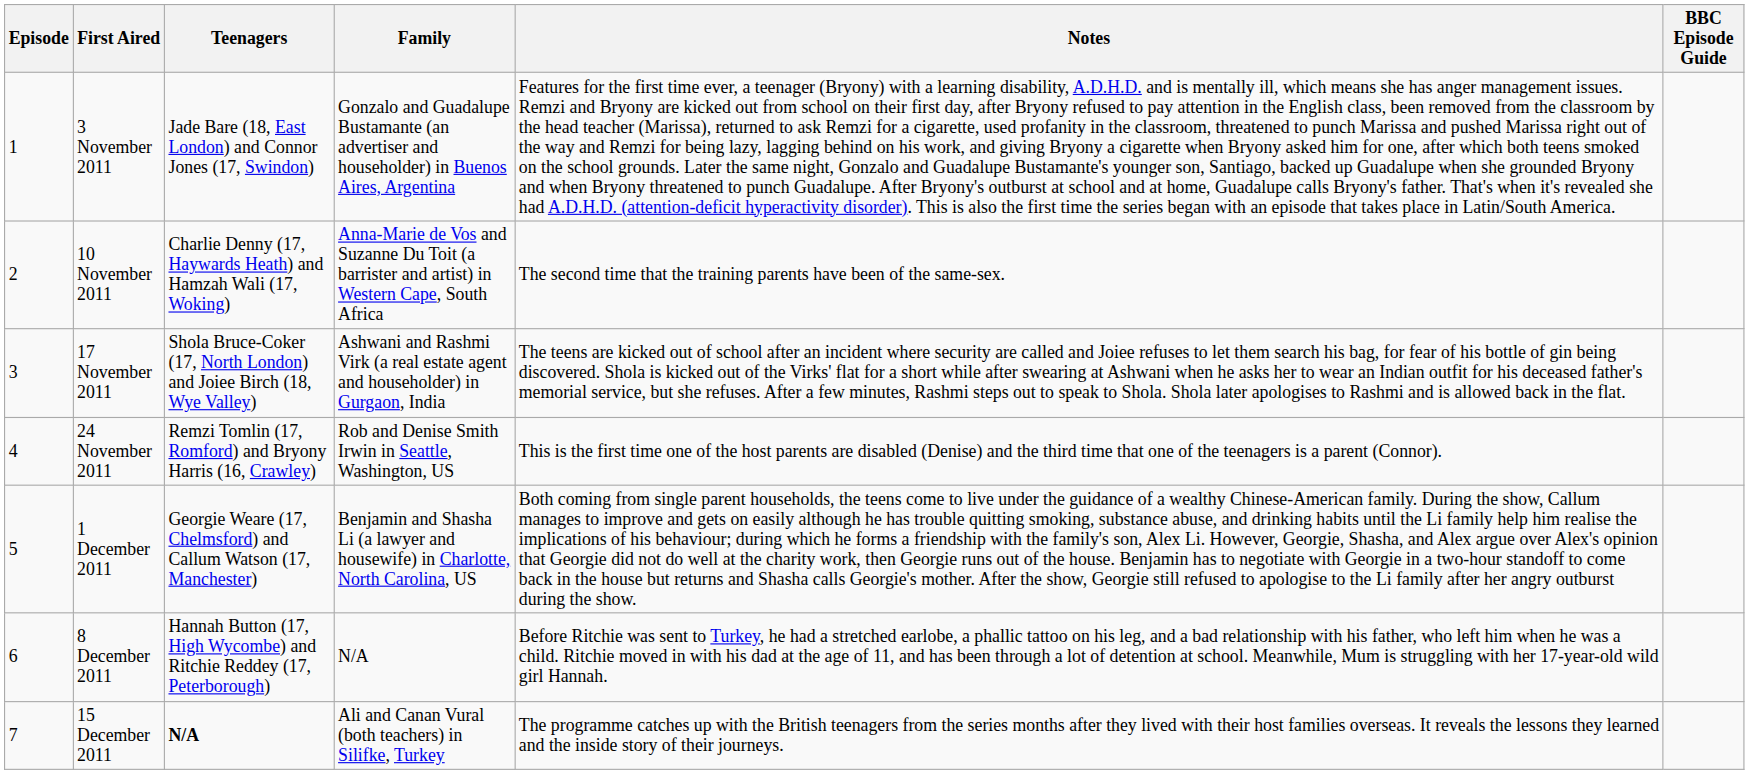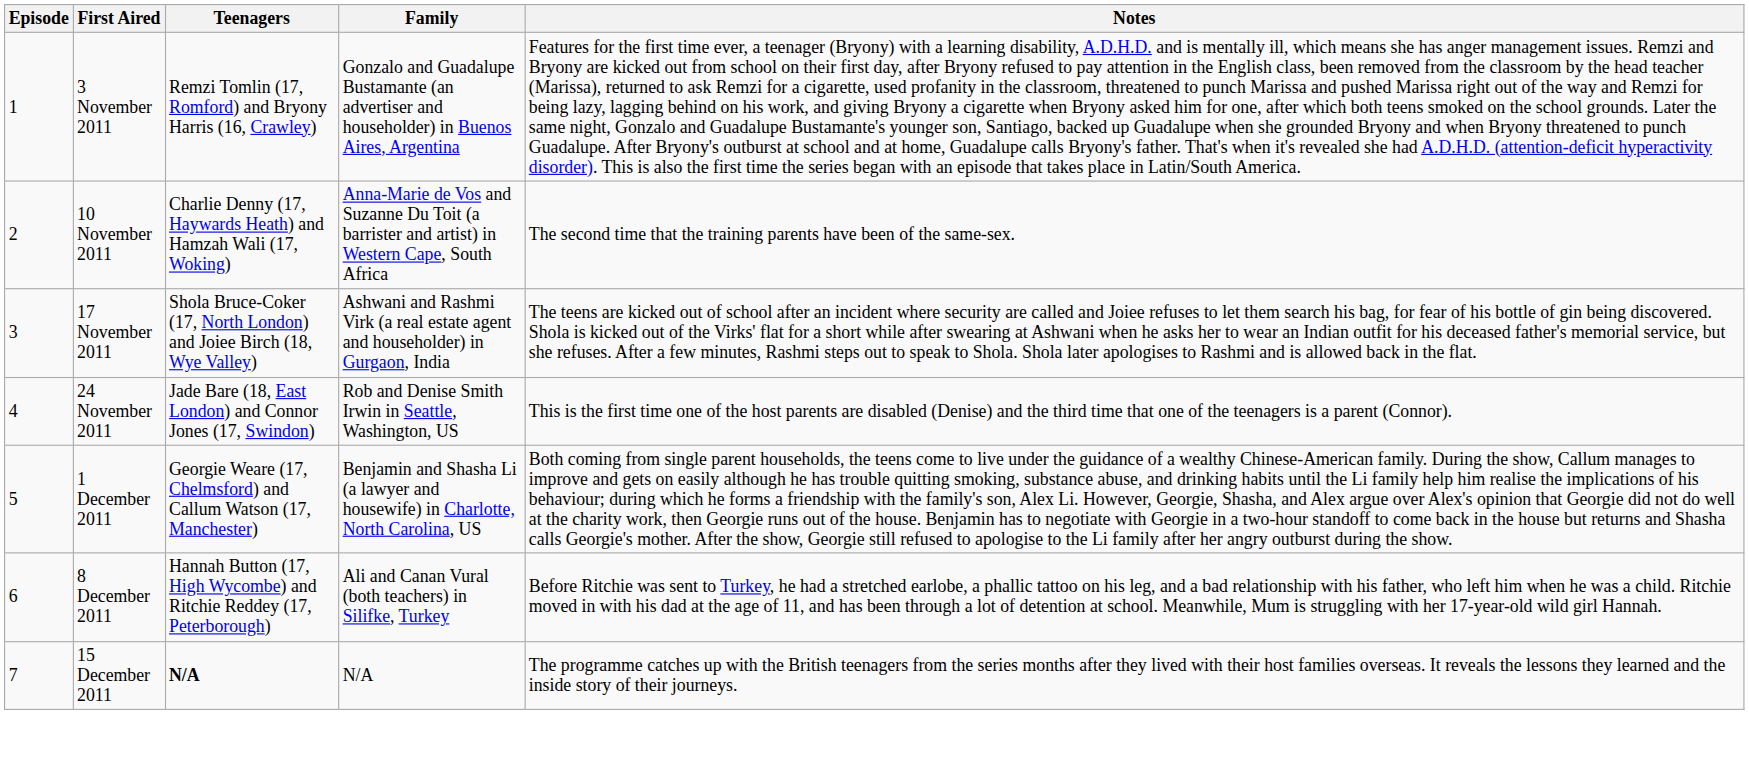 <table class=wikitable>
 <tr>
 <th>Episode</th>
 <th>First Aired</th>
 <th>Teenagers</th>
 <th>Family</th>
 <th>Notes</th>
-<th>BBC Episode Guide</th>
 </tr>
 <tr>
 <td>1</td>
 <td>3 November 2011</td>
-<td>Jade Bare (18, <a href='#'>East London</a>) and Connor Jones (17, <a href='#'>Swindon</a>)</td>
+<td>Remzi Tomlin (17, <a href='#'>Romford</a>) and Bryony Harris (16, <a href='#'>Crawley</a>)</td>
 <td>Gonzalo and Guadalupe Bustamante (an advertiser and householder) in <a href='#'>Buenos Aires, Argentina</a></td>
 <td>Features for the first time ever, a teenager (Bryony) with a learning disability, <a href='#'>A.D.H.D.</a> and is mentally ill, which means she has anger management issues. Remzi and Bryony are kicked out from school on their first day, after Bryony refused to pay attention in the English class, been removed from the classroom by the head teacher (Marissa), returned to ask Remzi for a cigarette, used profanity in the classroom, threatened to punch Marissa and pushed Marissa right out of the way and Remzi for being lazy, lagging behind on his work, and giving Bryony a cigarette when Bryony asked him for one, after which both teens smoked on the school grounds. Later the same night, Gonzalo and Guadalupe Bustamante's younger son, Santiago, backed up Guadalupe when she grounded Bryony and when Bryony threatened to punch Guadalupe. After Bryony's outburst at school and at home, Guadalupe calls Bryony's father. That's when it's revealed she had <a href='#'>A.D.H.D. (attention-deficit hyperactivity disorder)</a>. This is also the first time the series began with an episode that takes place in Latin/South America.</td>
-<td></td>
 </tr>
 <tr>
 <td>2</td>
 <td>10 November 2011</td>
 <td>Charlie Denny (17, <a href='#'>Haywards Heath</a>) and Hamzah Wali (17, <a href='#'>Woking</a>)</td>
 <td><a href='#'>Anna-Marie de Vos</a> and Suzanne Du Toit (a barrister and artist) in <a href='#'>Western Cape</a>, South Africa</td>
 <td>The second time that the training parents have been of the same-sex.</td>
-<td></td>
 </tr>
 <tr>
 <td>3</td>
 <td>17 November 2011</td>
 <td>Shola Bruce-Coker (17, <a href='#'>North London</a>) and Joiee Birch (18, <a href='#'>Wye Valley</a>)</td>
 <td>Ashwani and Rashmi Virk (a real estate agent and householder) in <a href='#'>Gurgaon</a>, India</td>
 <td>The teens are kicked out of school after an incident where security are called and Joiee refuses to let them search his bag, for fear of his bottle of gin being discovered. Shola is kicked out of the Virks' flat for a short while after swearing at Ashwani when he asks her to wear an Indian outfit for his deceased father's memorial service, but she refuses. After a few minutes, Rashmi steps out to speak to Shola. Shola later apologises to Rashmi and is allowed back in the flat.</td>
-<td></td>
 </tr>
 <tr>
 <td>4</td>
 <td>24 November 2011</td>
-<td>Remzi Tomlin (17, <a href='#'>Romford</a>) and Bryony Harris (16, <a href='#'>Crawley</a>)</td>
+<td>Jade Bare (18, <a href='#'>East London</a>) and Connor Jones (17, <a href='#'>Swindon</a>)</td>
 <td>Rob and Denise Smith Irwin in <a href='#'>Seattle</a>, Washington, US</td>
 <td>This is the first time one of the host parents are disabled (Denise) and the third time that one of the teenagers is a parent (Connor).</td>
-<td><br></td>
 </tr>
 <tr>
 <td>5</td>
 <td>1 December 2011</td>
 <td>Georgie Weare (17, <a href='#'>Chelmsford</a>) and Callum Watson (17, <a href='#'>Manchester</a>)</td>
 <td>Benjamin and Shasha Li (a lawyer and housewife) in <a href='#'>Charlotte, North Carolina</a>, US</td>
 <td>Both coming from single parent households, the teens come to live under the guidance of a wealthy Chinese-American family. During the show, Callum manages to improve and gets on easily although he has trouble quitting smoking, substance abuse, and drinking habits until the Li family help him realise the implications of his behaviour; during which he forms a friendship with the family's son, Alex Li. However, Georgie, Shasha, and Alex argue over Alex's opinion that Georgie did not do well at the charity work, then Georgie runs out of the house. Benjamin has to negotiate with Georgie in a two-hour standoff to come back in the house but returns and Shasha calls Georgie's mother. After the show, Georgie still refused to apologise to the Li family after her angry outburst during the show.</td>
-<td><br></td>
 </tr>
 <tr>
 <td>6</td>
 <td>8 December 2011</td>
 <td>Hannah Button (17, <a href='#'>High Wycombe</a>) and Ritchie Reddey (17, <a href='#'>Peterborough</a>)</td>
-<td>N/A</td>
+<td>Ali and Canan Vural (both teachers) in <a href='#'>Silifke</a>, <a href='#'>Turkey</a></td>
 <td>Before Ritchie was sent to <a href='#'>Turkey</a>, he had a stretched earlobe, a phallic tattoo on his leg, and a bad relationship with his father, who left him when he was a child. Ritchie moved in with his dad at the age of 11, and has been through a lot of detention at school. Meanwhile, Mum is struggling with her 17-year-old wild girl Hannah.</td>
-<td></td>
 </tr>
 <tr>
 <td>7</td>
 <td>15 December 2011</td>
 <td><strong>N/A</strong></td>
-<td>Ali and Canan Vural (both teachers) in <a href='#'>Silifke</a>, <a href='#'>Turkey</a></td>
+<td>N/A</td>
 <td>The programme catches up with the British teenagers from the series months after they lived with their host families overseas. It reveals the lessons they learned and the inside story of their journeys.</td>
-<td></td>
 </tr>
 </table>
